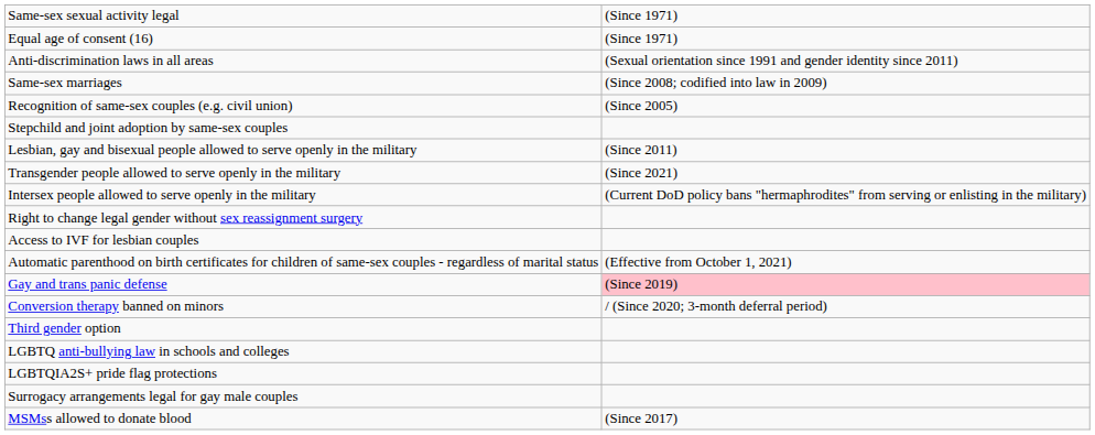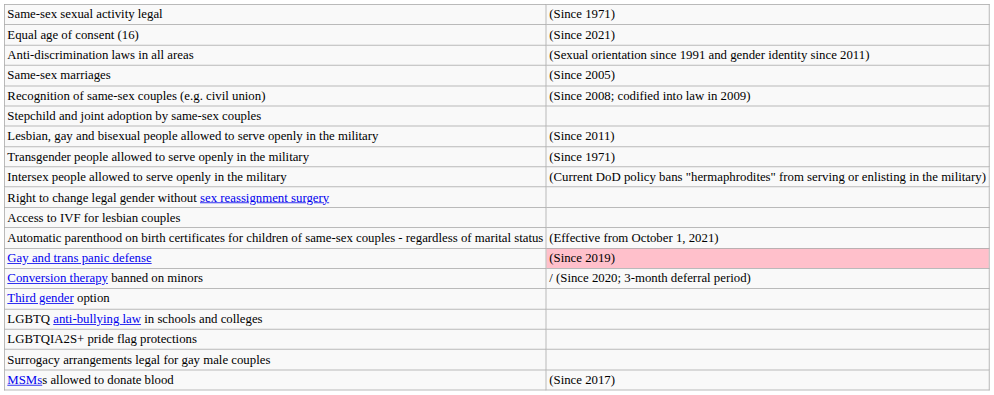 <table class="wikitable">
 <tr>
 <td>Same-sex sexual activity legal</td>
 <td> (Since 1971)</td>
 </tr>
 <tr>
 <td>Equal age of consent (16)</td>
-<td> (Since 1971)</td>
+<td> (Since 2021)</td>
 </tr>
 <tr>
 <td>Anti-discrimination laws in all areas</td>
 <td> (Sexual orientation since 1991 and gender identity since 2011)</td>
 </tr>
 <tr>
 <td>Same-sex marriages</td>
-<td> (Since 2008; codified into law in 2009)</td>
+<td> (Since 2005)</td>
 </tr>
 <tr>
 <td>Recognition of same-sex couples (e.g. civil union)</td>
-<td> (Since 2005)</td>
+<td> (Since 2008; codified into law in 2009)</td>
 </tr>
 <tr>
 <td>Stepchild and joint adoption by same-sex couples</td>
 <td></td>
 </tr>
 <tr>
 <td>Lesbian, gay and bisexual people allowed to serve openly in the military</td>
 <td> (Since 2011)</td>
 </tr>
 <tr>
 <td>Transgender people allowed to serve openly in the military</td>
-<td> (Since 2021)</td>
+<td> (Since 1971)</td>
 </tr>
 <tr>
 <td>Intersex people allowed to serve openly in the military</td>
 <td> (Current DoD policy bans "hermaphrodites" from serving or enlisting in the military)</td>
 </tr>
 <tr>
 <td>Right to change legal gender without <a href='#'>sex reassignment surgery</a></td>
 <td></td>
 </tr>
 <tr>
 <td>Access to IVF for lesbian couples</td>
 <td></td>
 </tr>
 <tr>
 <td>Automatic parenthood on birth certificates for children of same-sex couples - regardless of marital status</td>
 <td> (Effective from October 1, 2021)</td>
 </tr>
 <tr>
 <td><a href='#'>Gay and trans panic defense</a></td>
 <td style="background: pink;"> (Since 2019)</td>
 </tr>
 <tr>
 <td><a href='#'>Conversion therapy</a> banned on minors</td>
 <td>/ (Since 2020; 3-month deferral period)</td>
 </tr>
 <tr>
 <td><a href='#'>Third gender</a> option</td>
 <td></td>
 </tr>
 <tr>
 <td>LGBTQ <a href='#'>anti-bullying law</a> in schools and colleges</td>
 <td></td>
 </tr>
 <tr>
 <td>LGBTQIA2S+ pride flag protections</td>
 <td></td>
 </tr>
 <tr>
 <td>Surrogacy arrangements legal for gay male couples</td>
 <td></td>
 </tr>
 <tr>
 <td><a href='#'>MSMs</a>s allowed to donate blood</td>
 <td> (Since 2017)</td>
 </tr>
 </table>
